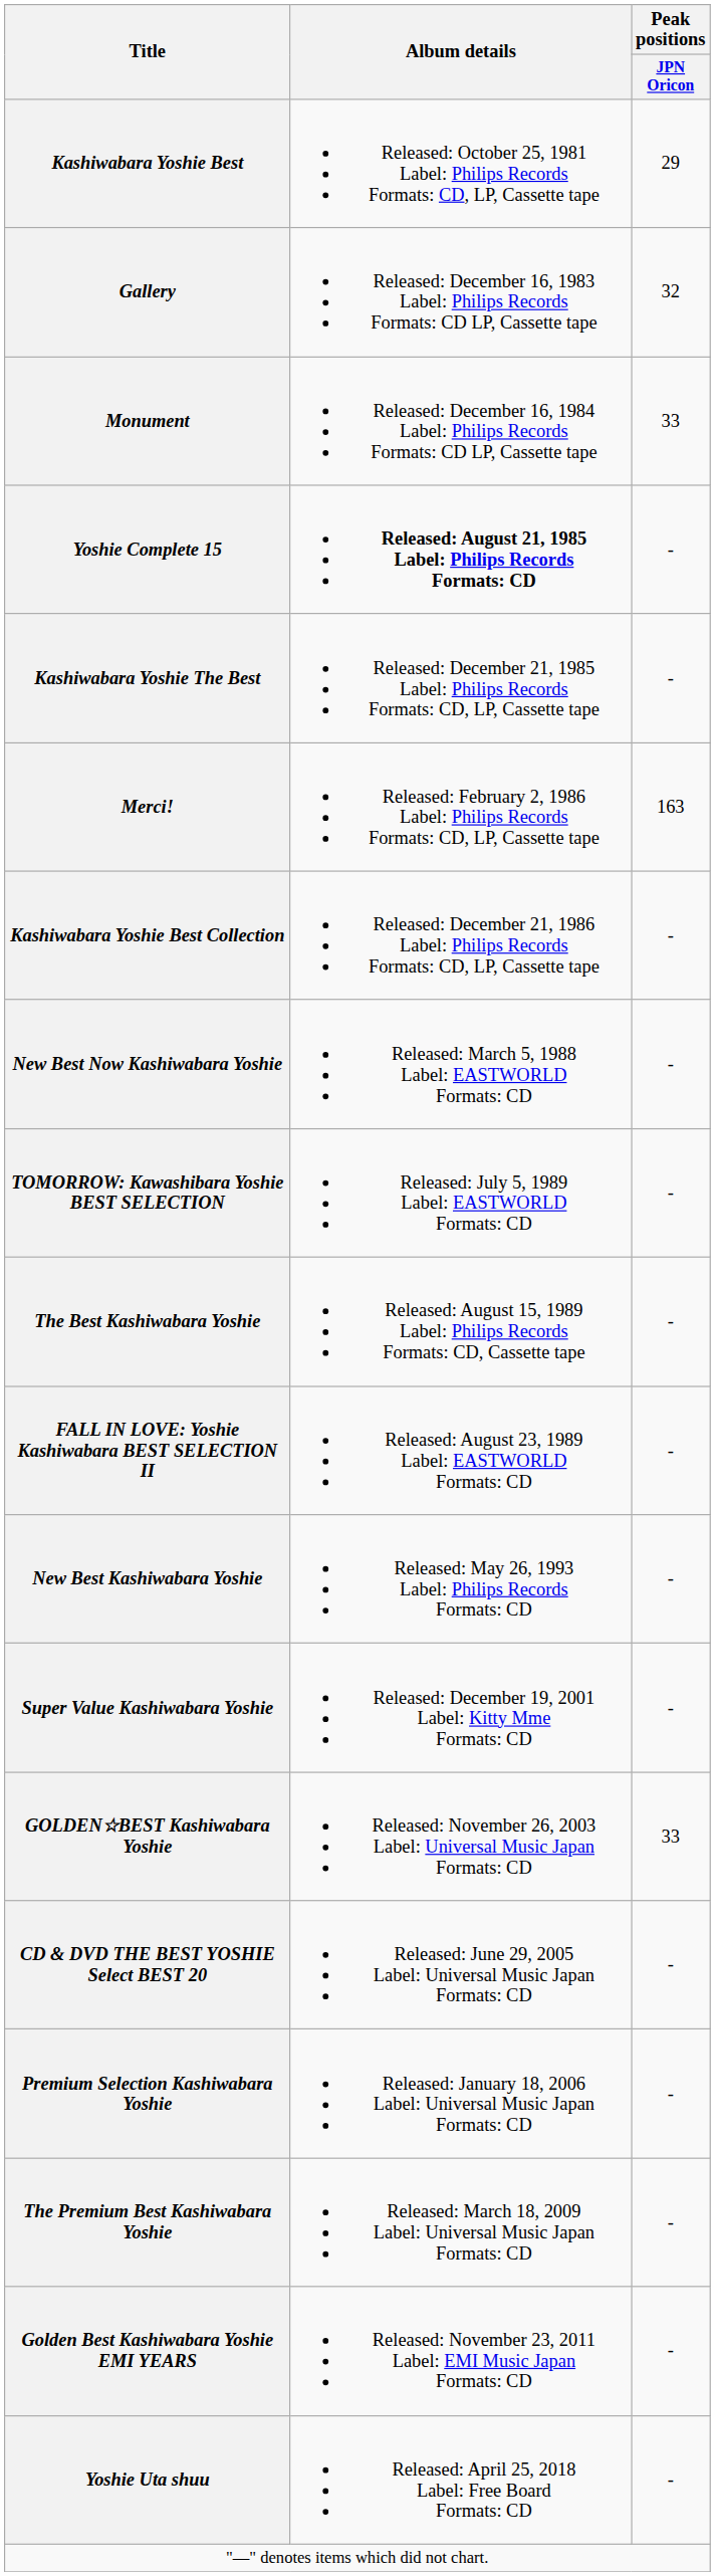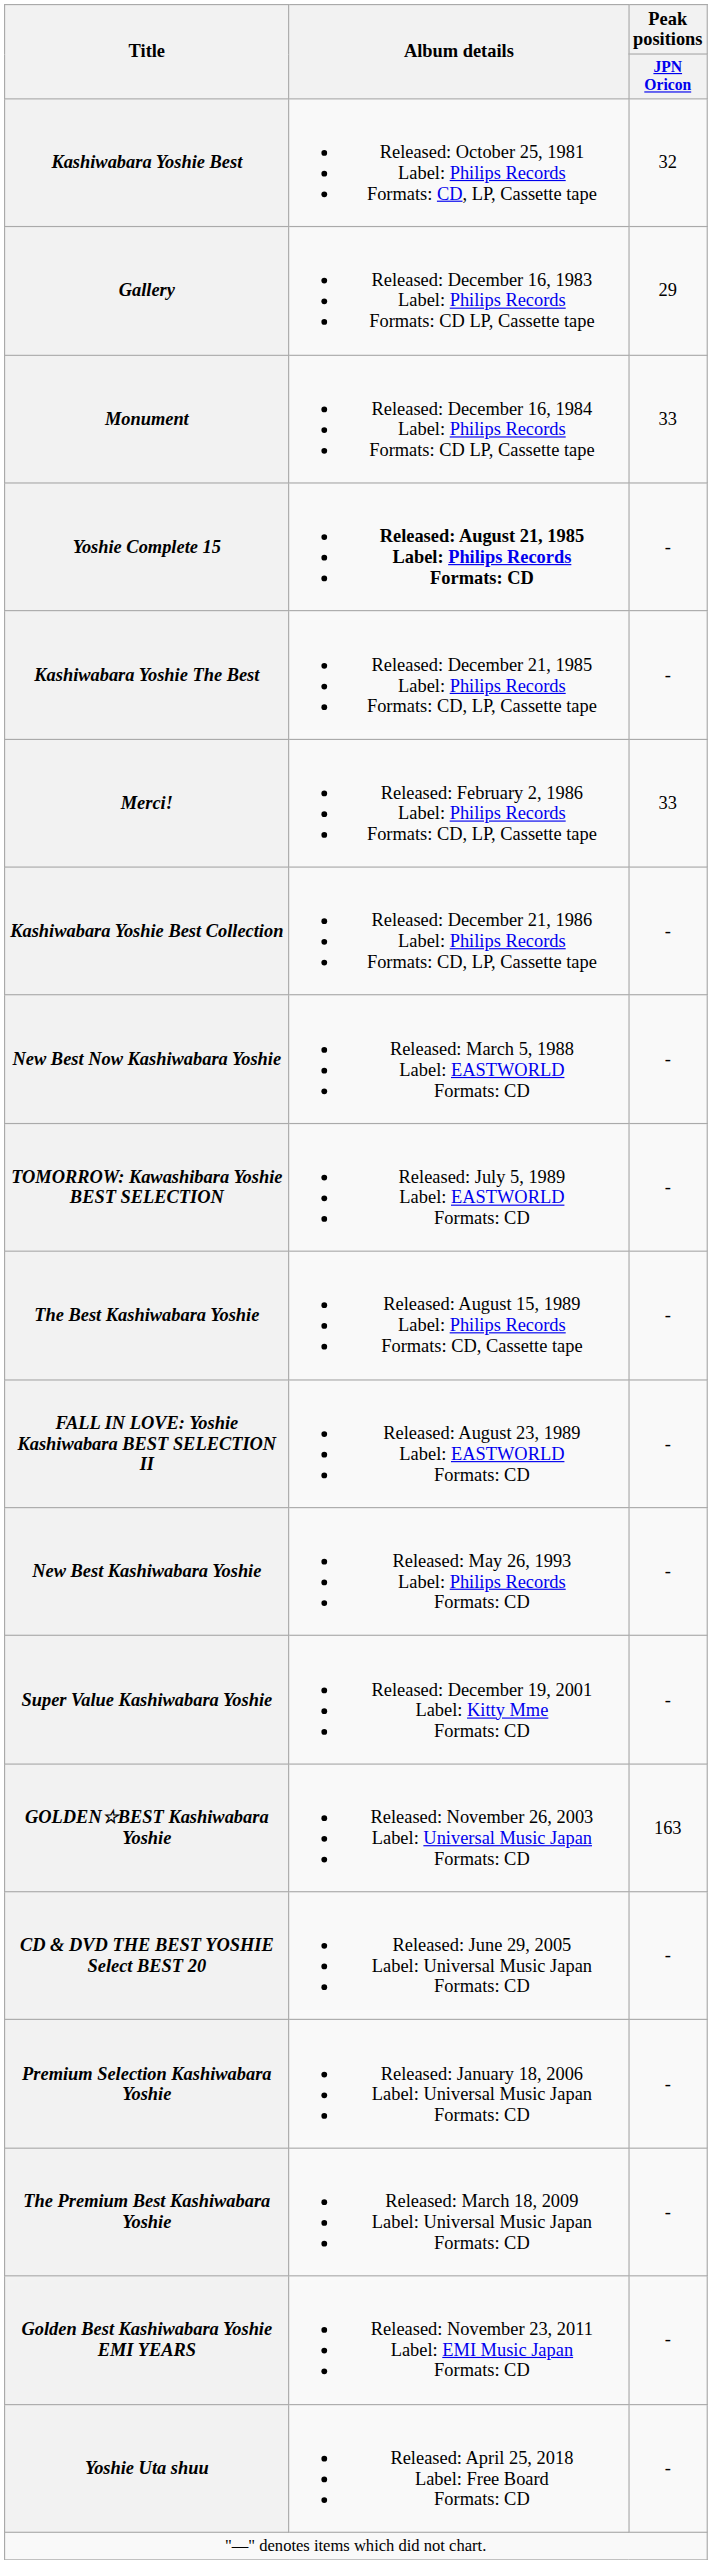 <table class="wikitable plainrowheaders" style="text-align:center;">
 <tr>
 <th style="width:15em;" rowspan="2">Title</th>
 <th style="width:18em;" rowspan="2">Album details</th>
 <th colspan="1">Peak positions</th>
 </tr>
 <tr>
 <th style="width:3em;font-size:85%"><a href='#'>JPN<br>Oricon</a><br></th>
 </tr>
 <tr>
 <th scope="row"><em>Kashiwabara Yoshie Best</em></th>
 <td><br><ul><li>Released: October 25, 1981</li><li>Label: <a href='#'>Philips Records</a></li><li>Formats: <a href='#'>CD</a>, LP, Cassette tape</li></ul></td>
-<td>29</td>
+<td>32</td>
 </tr>
 <tr>
 <th scope="row"><em>Gallery</em></th>
 <td><br><ul><li>Released: December 16, 1983</li><li>Label: <a href='#'>Philips Records</a></li><li>Formats: CD LP, Cassette tape</li></ul></td>
-<td>32</td>
+<td>29</td>
 </tr>
 <tr>
 <th scope="row"><em>Monument</em></th>
 <td><br><ul><li>Released: December 16, 1984</li><li>Label: <a href='#'>Philips Records</a></li><li>Formats: CD LP, Cassette tape</li></ul></td>
 <td>33</td>
 </tr>
 <tr>
 <th scope="row"><em>Yoshie Complete 15</em></th>
 <td><strong><br><ul><li>Released: August 21, 1985</li><li>Label: <a href='#'>Philips Records</a></li><li>Formats: CD</li></ul></strong></td>
 <td>-</td>
 </tr>
 <tr>
 <th scope="row"><em>Kashiwabara Yoshie The Best</em></th>
 <td><br><ul><li>Released: December 21, 1985</li><li>Label: <a href='#'>Philips Records</a></li><li>Formats: CD, LP, Cassette tape</li></ul></td>
 <td>-</td>
 </tr>
 <tr>
 <th scope="row"><em>Merci!</em></th>
 <td><br><ul><li>Released: February 2, 1986</li><li>Label: <a href='#'>Philips Records</a></li><li>Formats: CD, LP, Cassette tape</li></ul></td>
-<td>163</td>
+<td>33</td>
 </tr>
 <tr>
 <th scope="row"><em>Kashiwabara Yoshie Best Collection</em></th>
 <td><br><ul><li>Released: December 21, 1986</li><li>Label: <a href='#'>Philips Records</a></li><li>Formats: CD, LP, Cassette tape</li></ul></td>
 <td>-</td>
 </tr>
 <tr>
 <th scope="row"><em>New Best Now Kashiwabara Yoshie</em></th>
 <td><br><ul><li>Released: March 5, 1988</li><li>Label: <a href='#'>EASTWORLD</a></li><li>Formats: CD</li></ul></td>
 <td>-</td>
 </tr>
 <tr>
 <th scope="row"><em>TOMORROW: Kawashibara Yoshie BEST SELECTION</em></th>
 <td><br><ul><li>Released: July 5, 1989</li><li>Label: <a href='#'>EASTWORLD</a></li><li>Formats: CD</li></ul></td>
 <td>-</td>
 </tr>
 <tr>
 <th scope="row"><em>The Best Kashiwabara Yoshie</em></th>
 <td><br><ul><li>Released: August 15, 1989</li><li>Label: <a href='#'>Philips Records</a></li><li>Formats: CD, Cassette tape</li></ul></td>
 <td>-</td>
 </tr>
 <tr>
 <th scope="row"><em>FALL IN LOVE: Yoshie Kashiwabara BEST SELECTION II</em></th>
 <td><br><ul><li>Released: August 23, 1989</li><li>Label: <a href='#'>EASTWORLD</a></li><li>Formats: CD</li></ul></td>
 <td>-</td>
 </tr>
 <tr>
 <th scope="row"><em>New Best Kashiwabara Yoshie</em></th>
 <td><br><ul><li>Released: May 26, 1993</li><li>Label: <a href='#'>Philips Records</a></li><li>Formats: CD</li></ul></td>
 <td>-</td>
 </tr>
 <tr>
 <th scope="row"><em>Super Value Kashiwabara Yoshie</em></th>
 <td><br><ul><li>Released: December 19, 2001</li><li>Label: <a href='#'>Kitty Mme</a></li><li>Formats: CD</li></ul></td>
 <td>-</td>
 </tr>
 <tr>
 <th scope="row"><em>GOLDEN☆BEST Kashiwabara Yoshie</em></th>
 <td><br><ul><li>Released: November 26, 2003</li><li>Label: <a href='#'>Universal Music Japan</a></li><li>Formats: CD</li></ul></td>
-<td>33</td>
+<td>163</td>
 </tr>
 <tr>
 <th scope="row"><em>CD & DVD THE BEST YOSHIE Select BEST 20</em></th>
 <td><br><ul><li>Released: June 29, 2005</li><li>Label: Universal Music Japan</li><li>Formats: CD</li></ul></td>
 <td>-</td>
 </tr>
 <tr>
 <th scope="row"><em>Premium Selection Kashiwabara Yoshie</em></th>
 <td><br><ul><li>Released: January 18, 2006</li><li>Label: Universal Music Japan</li><li>Formats: CD</li></ul></td>
 <td>-</td>
 </tr>
 <tr>
 <th scope="row"><em>The Premium Best Kashiwabara Yoshie</em></th>
 <td><br><ul><li>Released: March 18, 2009</li><li>Label: Universal Music Japan</li><li>Formats: CD</li></ul></td>
 <td>-</td>
 </tr>
 <tr>
 <th scope="row"><em>Golden Best Kashiwabara Yoshie EMI YEARS</em></th>
 <td><br><ul><li>Released: November 23, 2011</li><li>Label: <a href='#'>EMI Music Japan</a></li><li>Formats: CD</li></ul></td>
 <td>-</td>
 </tr>
 <tr>
 <th scope="row"><em>Yoshie Uta shuu</em></th>
 <td><br><ul><li>Released: April 25, 2018</li><li>Label: Free Board</li><li>Formats: CD</li></ul></td>
 <td>-</td>
 </tr>
 <tr>
 <td colspan="11" align="center" style="font-size:90%;">"—" denotes items which did not chart.</td>
 </tr>
 </table>
